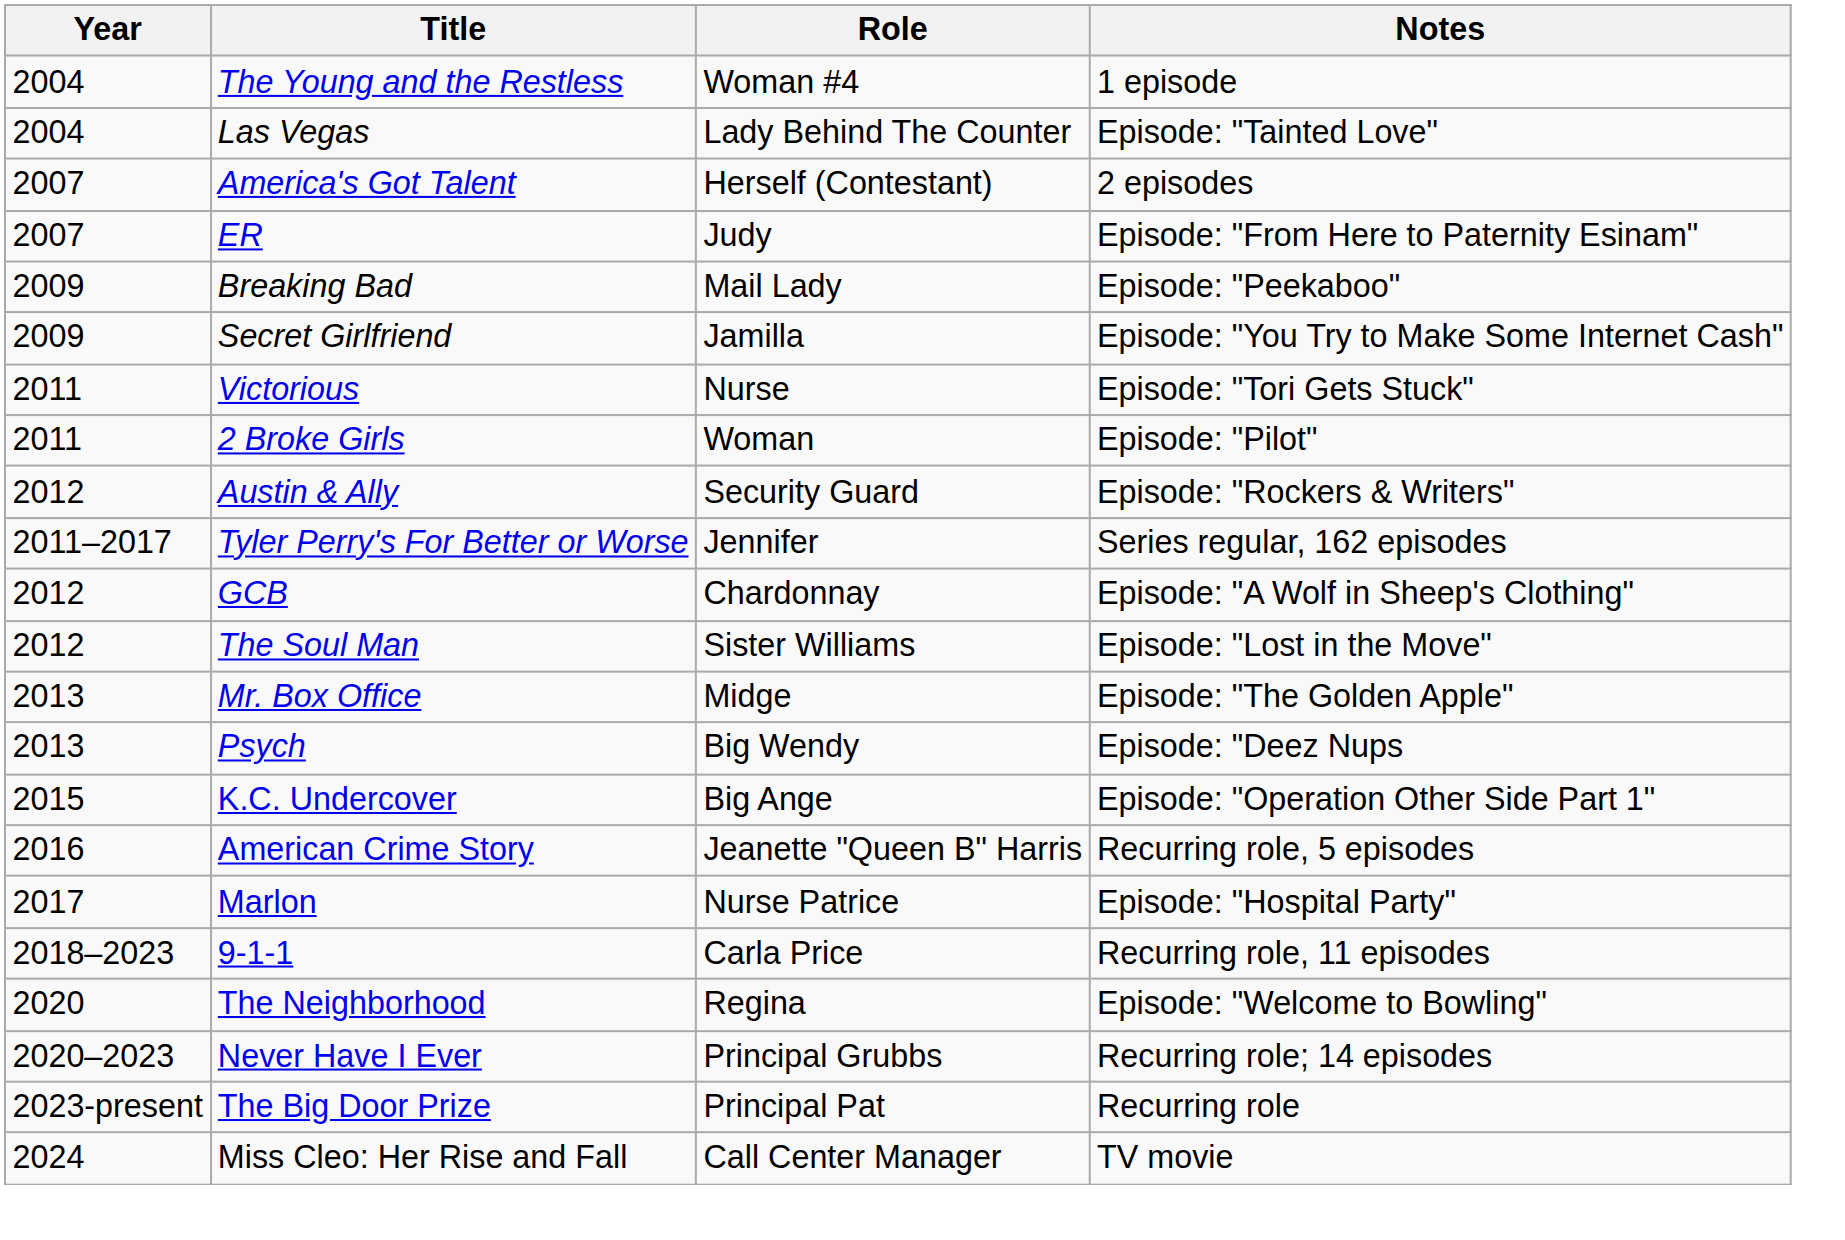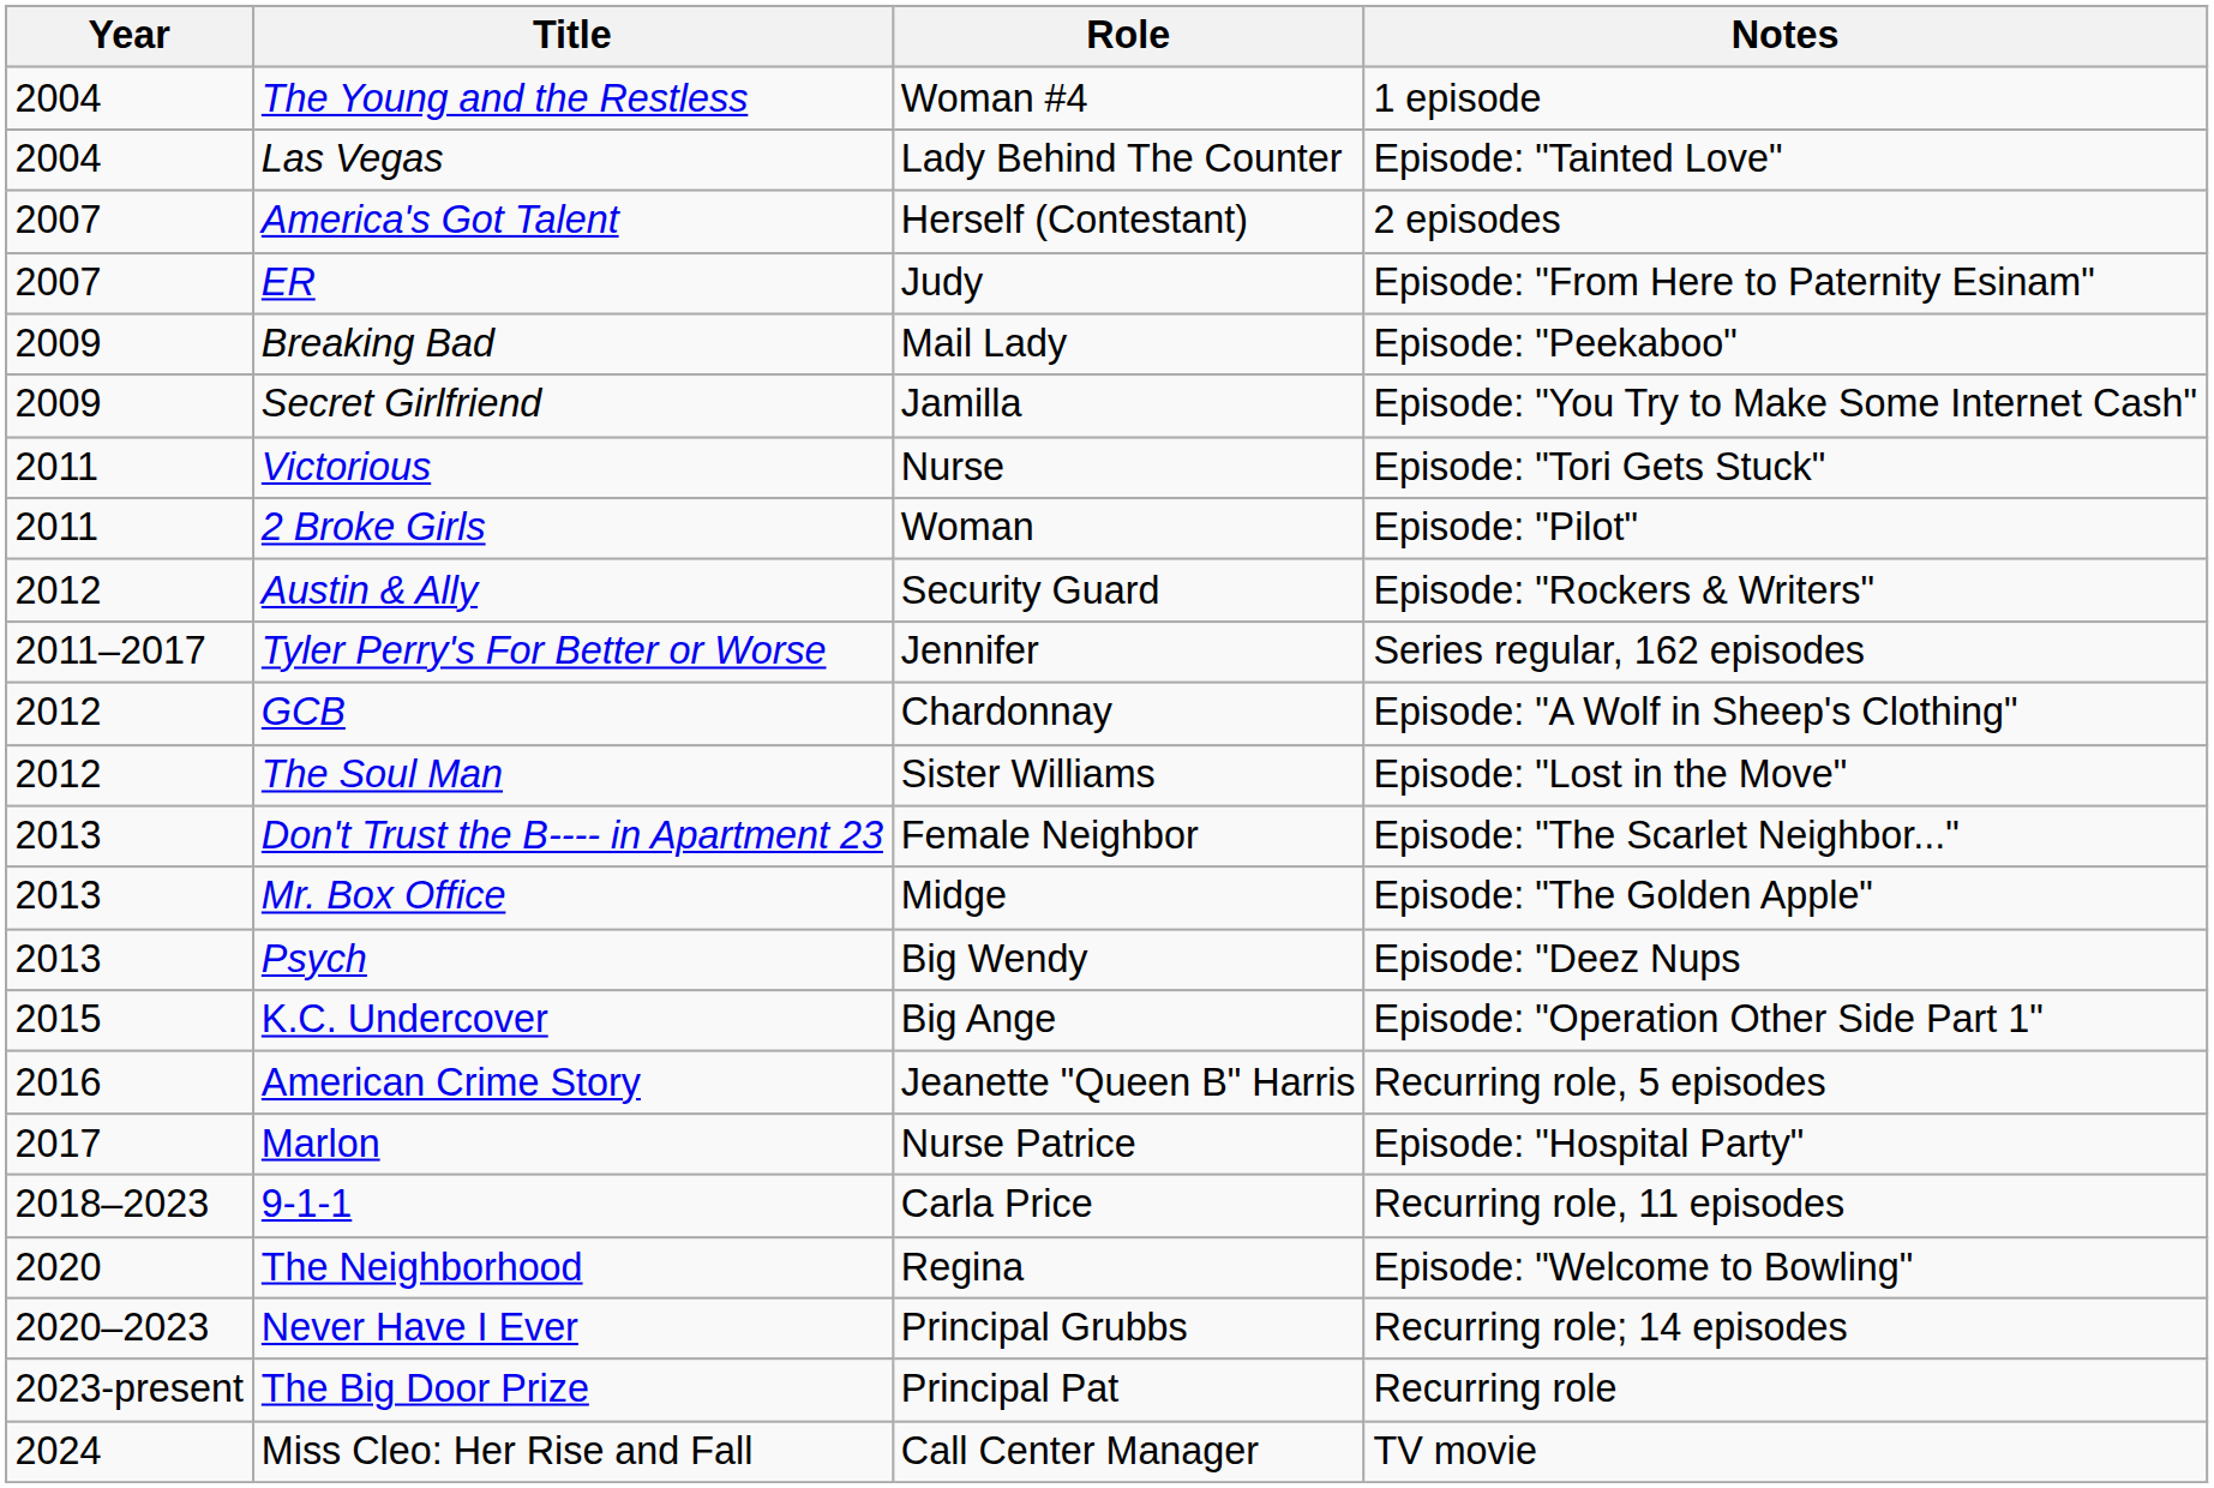 <table class="wikitable sortable">
 <tr>
 <th>Year</th>
 <th>Title</th>
 <th>Role</th>
 <th class="unsortable">Notes</th>
 </tr>
 <tr>
 <td>2004</td>
 <td><em><a href='#'>The Young and the Restless</a></em></td>
 <td>Woman #4</td>
 <td>1 episode</td>
 </tr>
 <tr>
 <td>2004</td>
 <td><em>Las Vegas</em></td>
 <td>Lady Behind The Counter</td>
 <td>Episode: "Tainted Love"</td>
 </tr>
 <tr>
 <td>2007</td>
 <td><em><a href='#'>America's Got Talent</a></em></td>
 <td>Herself (Contestant)</td>
 <td>2 episodes</td>
 </tr>
 <tr>
 <td>2007</td>
 <td><em><a href='#'>ER</a></em></td>
 <td>Judy</td>
 <td>Episode: "From Here to Paternity Esinam"</td>
 </tr>
 <tr>
 <td>2009</td>
 <td><em>Breaking Bad</em></td>
 <td>Mail Lady</td>
 <td>Episode: "Peekaboo"</td>
 </tr>
 <tr>
 <td>2009</td>
 <td><em>Secret Girlfriend</em></td>
 <td>Jamilla</td>
 <td>Episode: "You Try to Make Some Internet Cash"</td>
 </tr>
 <tr>
 <td>2011</td>
 <td><em><a href='#'>Victorious</a></em></td>
 <td>Nurse</td>
 <td>Episode: "Tori Gets Stuck"</td>
 </tr>
 <tr>
 <td>2011</td>
 <td><em><a href='#'>2 Broke Girls</a></em></td>
 <td>Woman</td>
 <td>Episode: "Pilot"</td>
 </tr>
 <tr>
 <td>2012</td>
 <td><em><a href='#'>Austin & Ally</a></em></td>
 <td>Security Guard</td>
 <td>Episode: "Rockers & Writers"</td>
 </tr>
 <tr>
 <td>2011–2017</td>
 <td><em><a href='#'>Tyler Perry's For Better or Worse</a></em></td>
 <td>Jennifer</td>
 <td>Series regular, 162 episodes</td>
 </tr>
 <tr>
 <td>2012</td>
 <td><em><a href='#'>GCB</a></em></td>
 <td>Chardonnay</td>
 <td>Episode: "A Wolf in Sheep's Clothing"</td>
 </tr>
 <tr>
 <td>2012</td>
 <td><em><a href='#'>The Soul Man</a></em></td>
 <td>Sister Williams</td>
 <td>Episode: "Lost in the Move"</td>
 </tr>
 <tr>
 <td>2013</td>
+<td><em><a href='#'>Don't Trust the B---- in Apartment 23</a></em></td>
+<td>Female Neighbor</td>
+<td>Episode: "The Scarlet Neighbor..."</td>
+</tr>
+<tr>
+<td>2013</td>
 <td><em><a href='#'>Mr. Box Office</a></em></td>
 <td>Midge</td>
 <td>Episode: "The Golden Apple"</td>
 </tr>
 <tr>
 <td>2013</td>
 <td><em><a href='#'>Psych</a></em></td>
 <td>Big Wendy</td>
 <td>Episode: "Deez Nups<em></td>
 </tr>
 <tr>
 <td>2015</td>
 <td></em><a href='#'>K.C. Undercover</a><em></td>
 <td>Big Ange</td>
 <td>Episode: "Operation Other Side Part 1"</td>
 </tr>
 <tr>
 <td>2016</td>
 <td></em><a href='#'>American Crime Story</a><em></td>
 <td>Jeanette "Queen B" Harris</td>
 <td>Recurring role, 5 episodes</td>
 </tr>
 <tr>
 <td>2017</td>
 <td></em><a href='#'>Marlon</a><em></td>
 <td>Nurse Patrice</td>
 <td>Episode: "Hospital Party"</td>
 </tr>
 <tr>
 <td>2018–2023</td>
 <td></em><a href='#'>9-1-1</a><em></td>
 <td>Carla Price</td>
 <td>Recurring role, 11 episodes</td>
 </tr>
 <tr>
 <td>2020</td>
 <td></em><a href='#'>The Neighborhood</a><em></td>
 <td>Regina</td>
 <td>Episode: "Welcome to Bowling"</td>
 </tr>
 <tr>
 <td>2020–2023</td>
 <td></em><a href='#'>Never Have I Ever</a><em></td>
 <td>Principal Grubbs</td>
 <td>Recurring role; 14 episodes</td>
 </tr>
 <tr>
 <td>2023-present</td>
 <td></em><a href='#'>The Big Door Prize</a><em></td>
 <td>Principal Pat</td>
 <td>Recurring role</td>
 </tr>
 <tr>
 <td>2024</td>
 <td></em>Miss Cleo: Her Rise and Fall<em></td>
 <td>Call Center Manager</td>
 <td>TV movie</td>
 </tr>
 </table>
